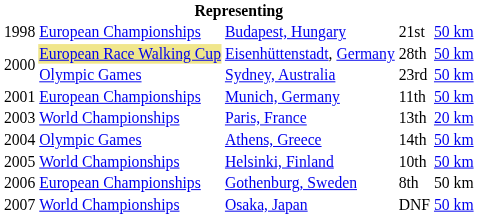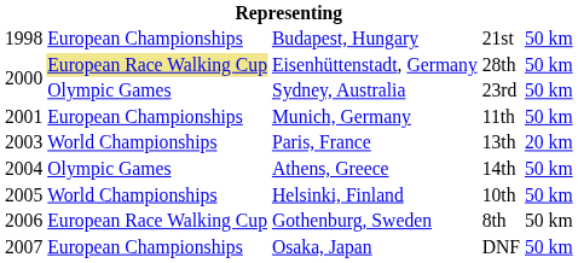 <table>
 <tr>
 <th colspan="5">Representing </th>
 </tr>
 <tr>
 <td>1998</td>
 <td><a href='#'>European Championships</a></td>
 <td><a href='#'>Budapest, Hungary</a></td>
 <td>21st</td>
 <td><a href='#'>50 km</a></td>
 </tr>
 <tr>
 <td rowspan=2>2000</td>
 <td style="background: khaki;"><a href='#'>European Race Walking Cup</a></td>
 <td><a href='#'>Eisenhüttenstadt</a>, <a href='#'>Germany</a></td>
 <td>28th</td>
 <td><a href='#'>50 km</a></td>
 </tr>
 <tr>
 <td><a href='#'>Olympic Games</a></td>
 <td><a href='#'>Sydney, Australia</a></td>
 <td>23rd</td>
 <td><a href='#'>50 km</a></td>
 </tr>
 <tr>
 <td>2001</td>
 <td><a href='#'>European Championships</a></td>
 <td><a href='#'>Munich, Germany</a></td>
 <td>11th</td>
 <td><a href='#'>50 km</a></td>
 </tr>
 <tr>
 <td>2003</td>
 <td><a href='#'>World Championships</a></td>
 <td><a href='#'>Paris, France</a></td>
 <td>13th</td>
 <td><a href='#'>20 km</a></td>
 </tr>
 <tr>
 <td>2004</td>
 <td><a href='#'>Olympic Games</a></td>
 <td><a href='#'>Athens, Greece</a></td>
 <td>14th</td>
 <td><a href='#'>50 km</a></td>
 </tr>
 <tr>
 <td>2005</td>
 <td><a href='#'>World Championships</a></td>
 <td><a href='#'>Helsinki, Finland</a></td>
 <td>10th</td>
 <td><a href='#'>50 km</a></td>
 </tr>
 <tr>
 <td>2006</td>
-<td><a href='#'>European Championships</a></td>
+<td><a href='#'>European Race Walking Cup</a></td>
 <td><a href='#'>Gothenburg, Sweden</a></td>
 <td>8th</td>
 <td>50 km</td>
 </tr>
 <tr>
 <td>2007</td>
-<td><a href='#'>World Championships</a></td>
+<td><a href='#'>European Championships</a></td>
 <td><a href='#'>Osaka, Japan</a></td>
 <td>DNF</td>
 <td><a href='#'>50 km</a></td>
 </tr>
 </table>
